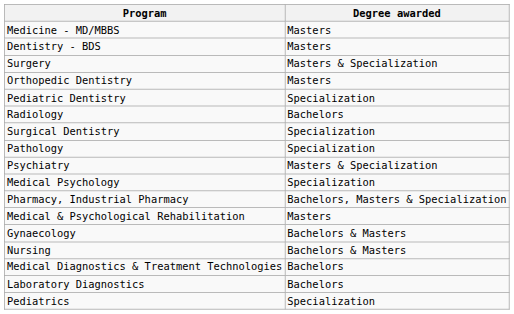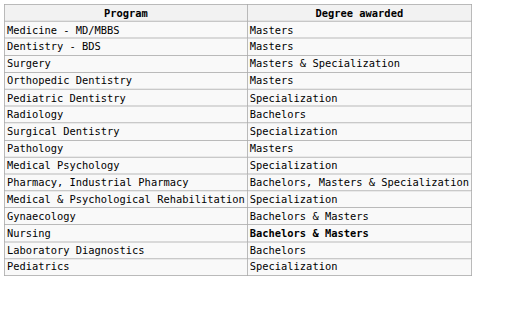 <table class="wikitable">
 <tr>
 <th>Program</th>
 <th>Degree awarded</th>
 </tr>
 <tr>
 <td>Medicine - MD/MBBS</td>
 <td>Masters</td>
 </tr>
 <tr>
 <td>Dentistry - BDS</td>
 <td>Masters</td>
 </tr>
 <tr>
 <td>Surgery</td>
 <td>Masters & Specialization</td>
 </tr>
 <tr>
 <td>Orthopedic Dentistry</td>
 <td>Masters</td>
 </tr>
 <tr>
 <td>Pediatric Dentistry</td>
 <td>Specialization</td>
 </tr>
 <tr>
 <td>Radiology</td>
 <td>Bachelors</td>
 </tr>
 <tr>
 <td>Surgical Dentistry</td>
 <td>Specialization</td>
 </tr>
 <tr>
 <td>Pathology</td>
-<td>Specialization</td>
-</tr>
-<tr>
-<td>Psychiatry</td>
-<td>Masters & Specialization</td>
+<td>Masters</td>
 </tr>
 <tr>
 <td>Medical Psychology</td>
 <td>Specialization</td>
 </tr>
 <tr>
 <td>Pharmacy, Industrial Pharmacy</td>
 <td>Bachelors, Masters & Specialization</td>
 </tr>
 <tr>
 <td>Medical & Psychological Rehabilitation</td>
-<td>Masters</td>
+<td>Specialization</td>
 </tr>
 <tr>
 <td>Gynaecology</td>
 <td>Bachelors & Masters</td>
 </tr>
 <tr>
 <td>Nursing</td>
-<td>Bachelors & Masters</td>
-</tr>
-<tr>
-<td>Medical Diagnostics & Treatment Technologies</td>
-<td>Bachelors</td>
+<td><strong>Bachelors & Masters</strong></td>
 </tr>
 <tr>
 <td>Laboratory Diagnostics</td>
 <td>Bachelors</td>
 </tr>
 <tr>
 <td>Pediatrics</td>
 <td>Specialization</td>
 </tr>
 </table>
